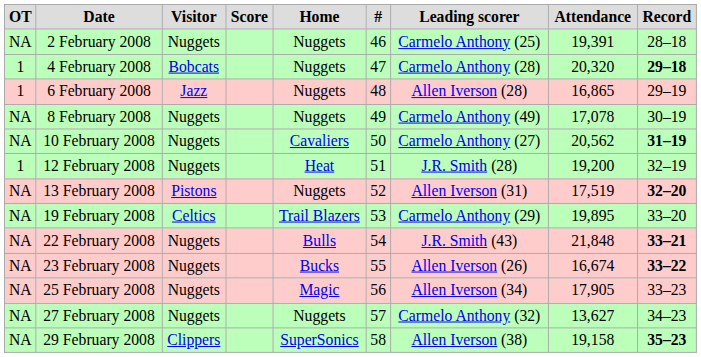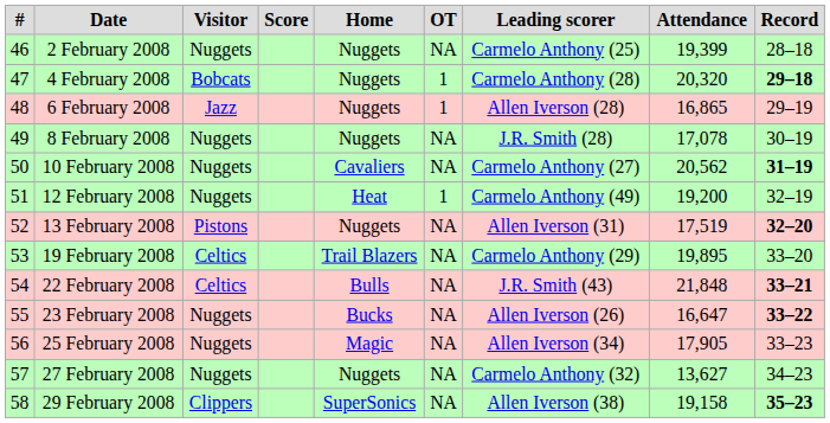 <table class="wikitable" width="80%">
 <tr align="center"  bgcolor="#dddddd">
-<td><strong>OT</strong></td>
+<td><strong>#</strong></td>
 <td><strong>Date</strong></td>
 <td><strong>Visitor</strong></td>
 <td><strong>Score</strong></td>
 <td><strong>Home</strong></td>
-<td><strong>#</strong></td>
+<td><strong>OT</strong></td>
 <td><strong>Leading scorer</strong></td>
 <td><strong>Attendance</strong></td>
 <td><strong>Record</strong></td>
 </tr>
 <tr align="center" bgcolor="#bbffbb">
-<td>NA</td>
+<td>46</td>
 <td>2 February 2008</td>
 <td>Nuggets</td>
 <td></td>
 <td>Nuggets</td>
-<td>46</td>
+<td>NA</td>
 <td><a href='#'>Carmelo Anthony</a> (25)</td>
-<td>19,391</td>
+<td>19,399</td>
 <td>28–18</td>
 </tr>
 <tr align="center" bgcolor="#bbffbb">
-<td>1</td>
+<td>47</td>
 <td>4 February 2008</td>
 <td><a href='#'>Bobcats</a></td>
 <td></td>
 <td>Nuggets</td>
-<td>47</td>
+<td>1</td>
 <td><a href='#'>Carmelo Anthony</a> (28)</td>
 <td>20,320</td>
 <td><strong>29–18</strong></td>
 </tr>
 <tr align="center" bgcolor="#ffcccc">
-<td>1</td>
+<td>48</td>
 <td>6 February 2008</td>
 <td><a href='#'>Jazz</a></td>
 <td></td>
 <td>Nuggets</td>
-<td>48</td>
+<td>1</td>
 <td><a href='#'>Allen Iverson</a> (28)</td>
 <td>16,865</td>
 <td>29–19</td>
 </tr>
 <tr align="center" bgcolor="#bbffbb">
-<td>NA</td>
+<td>49</td>
 <td>8 February 2008</td>
 <td>Nuggets</td>
 <td></td>
 <td>Nuggets</td>
-<td>49</td>
-<td><a href='#'>Carmelo Anthony</a> (49)</td>
+<td>NA</td>
+<td><a href='#'>J.R. Smith</a> (28)</td>
 <td>17,078</td>
 <td>30–19</td>
 </tr>
 <tr align="center" bgcolor="#bbffbb">
-<td>NA</td>
+<td>50</td>
 <td>10 February 2008</td>
 <td>Nuggets</td>
 <td></td>
 <td><a href='#'>Cavaliers</a></td>
-<td>50</td>
+<td>NA</td>
 <td><a href='#'>Carmelo Anthony</a> (27)</td>
 <td>20,562</td>
 <td><strong>31–19</strong></td>
 </tr>
 <tr align="center" bgcolor="#bbffbb">
-<td>1</td>
+<td>51</td>
 <td>12 February 2008</td>
 <td>Nuggets</td>
 <td></td>
 <td><a href='#'>Heat</a></td>
-<td>51</td>
-<td><a href='#'>J.R. Smith</a> (28)</td>
+<td>1</td>
+<td><a href='#'>Carmelo Anthony</a> (49)</td>
 <td>19,200</td>
 <td>32–19</td>
 </tr>
 <tr align="center" bgcolor="#ffcccc">
-<td>NA</td>
+<td>52</td>
 <td>13 February 2008</td>
 <td><a href='#'>Pistons</a></td>
 <td></td>
 <td>Nuggets</td>
-<td>52</td>
+<td>NA</td>
 <td><a href='#'>Allen Iverson</a> (31)</td>
 <td>17,519</td>
 <td><strong>32–20</strong></td>
 </tr>
 <tr align="center" bgcolor="#bbffbb">
-<td>NA</td>
+<td>53</td>
 <td>19 February 2008</td>
 <td><a href='#'>Celtics</a></td>
 <td></td>
 <td><a href='#'>Trail Blazers</a></td>
-<td>53</td>
+<td>NA</td>
 <td><a href='#'>Carmelo Anthony</a> (29)</td>
 <td>19,895</td>
 <td>33–20</td>
 </tr>
 <tr align="center" bgcolor="#ffcccc">
-<td>NA</td>
+<td>54</td>
 <td>22 February 2008</td>
-<td>Nuggets</td>
+<td><a href='#'>Celtics</a></td>
 <td></td>
 <td><a href='#'>Bulls</a></td>
-<td>54</td>
+<td>NA</td>
 <td><a href='#'>J.R. Smith</a> (43)</td>
 <td>21,848</td>
 <td><strong>33–21</strong></td>
 </tr>
 <tr align="center" bgcolor="#ffcccc">
-<td>NA</td>
+<td>55</td>
 <td>23 February 2008</td>
 <td>Nuggets</td>
 <td></td>
 <td><a href='#'>Bucks</a></td>
-<td>55</td>
+<td>NA</td>
 <td><a href='#'>Allen Iverson</a> (26)</td>
-<td>16,674</td>
+<td>16,647</td>
 <td><strong>33–22</strong></td>
 </tr>
 <tr align="center" bgcolor="#ffcccc">
-<td>NA</td>
+<td>56</td>
 <td>25 February 2008</td>
 <td>Nuggets</td>
 <td></td>
 <td><a href='#'>Magic</a></td>
-<td>56</td>
+<td>NA</td>
 <td><a href='#'>Allen Iverson</a> (34)</td>
 <td>17,905</td>
 <td>33–23</td>
 </tr>
 <tr align="center" bgcolor="#bbffbb">
-<td>NA</td>
+<td>57</td>
 <td>27 February 2008</td>
 <td>Nuggets</td>
 <td></td>
 <td>Nuggets</td>
-<td>57</td>
+<td>NA</td>
 <td><a href='#'>Carmelo Anthony</a> (32)</td>
 <td>13,627</td>
 <td>34–23</td>
 </tr>
 <tr align="center" bgcolor="#bbffbb">
-<td>NA</td>
+<td>58</td>
 <td>29 February 2008</td>
 <td><a href='#'>Clippers</a></td>
 <td></td>
 <td><a href='#'>SuperSonics</a></td>
-<td>58</td>
+<td>NA</td>
 <td><a href='#'>Allen Iverson</a> (38)</td>
 <td>19,158</td>
 <td><strong>35–23</strong></td>
 </tr>
 </table>
